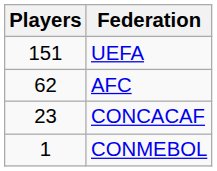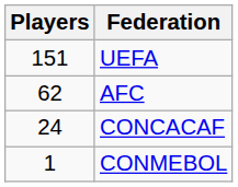 <table class="wikitable">
 <tr>
 <th>Players</th>
 <th>Federation</th>
 </tr>
 <tr>
 <td align="center">151</td>
 <td><a href='#'>UEFA</a></td>
 </tr>
 <tr>
 <td align="center">62</td>
 <td><a href='#'>AFC</a></td>
 </tr>
 <tr>
-<td align="center">23</td>
+<td align="center">24</td>
 <td><a href='#'>CONCACAF</a></td>
 </tr>
 <tr>
 <td align="center">1</td>
 <td><a href='#'>CONMEBOL</a></td>
 </tr>
 </table>
